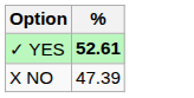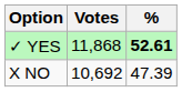 <table class="wikitable">
 <tr>
 <th>Option</th>
+<th>Votes</th>
 <th>%</th>
 </tr>
 <tr>
 <td style=background:#bbf8be>✓ YES</td>
+<td style=background:#bbf8be>11,868</td>
 <td style=background:#bbf8be><strong>52.61</strong></td>
 </tr>
 <tr>
 <td>X NO</td>
+<td>10,692</td>
 <td>47.39</td>
 </tr>
 </table>
